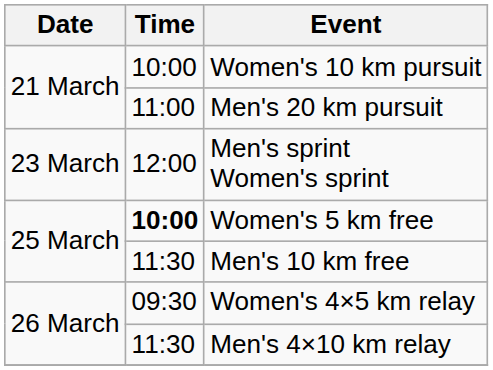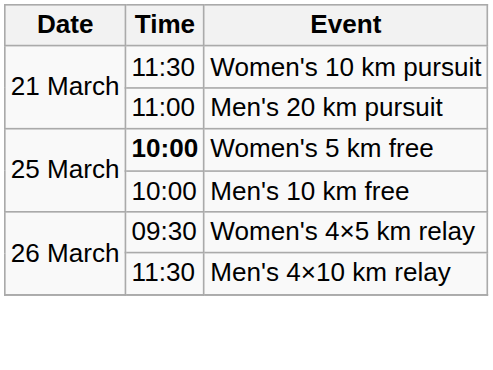 <table class="wikitable">
 <tr>
 <th>Date</th>
 <th>Time</th>
 <th>Event</th>
 </tr>
 <tr>
 <td rowspan=2>21 March</td>
-<td>10:00</td>
+<td>11:30</td>
 <td>Women's 10 km pursuit</td>
 </tr>
 <tr>
 <td>11:00</td>
 <td>Men's 20 km pursuit</td>
 </tr>
 <tr>
-<td>23 March</td>
-<td>12:00</td>
-<td>Men's sprint<br>Women's sprint</td>
-</tr>
-<tr>
 <td rowspan=2>25 March</td>
 <td><strong>10:00</strong></td>
 <td>Women's 5 km free</td>
 </tr>
 <tr>
-<td>11:30</td>
+<td>10:00</td>
 <td>Men's 10 km free</td>
 </tr>
 <tr>
 <td rowspan=2>26 March</td>
 <td>09:30</td>
 <td>Women's 4×5 km relay</td>
 </tr>
 <tr>
 <td>11:30</td>
 <td>Men's 4×10 km relay</td>
 </tr>
 <tr>
 </tr>
 </table>
